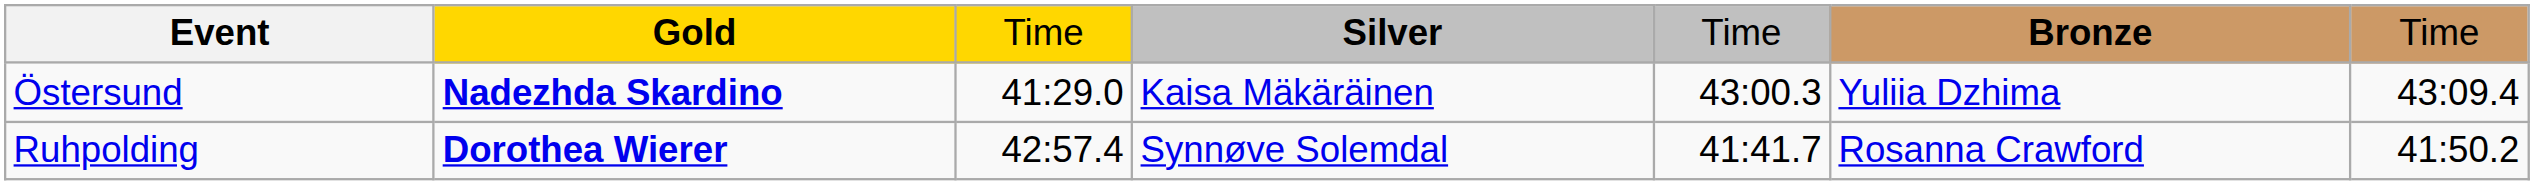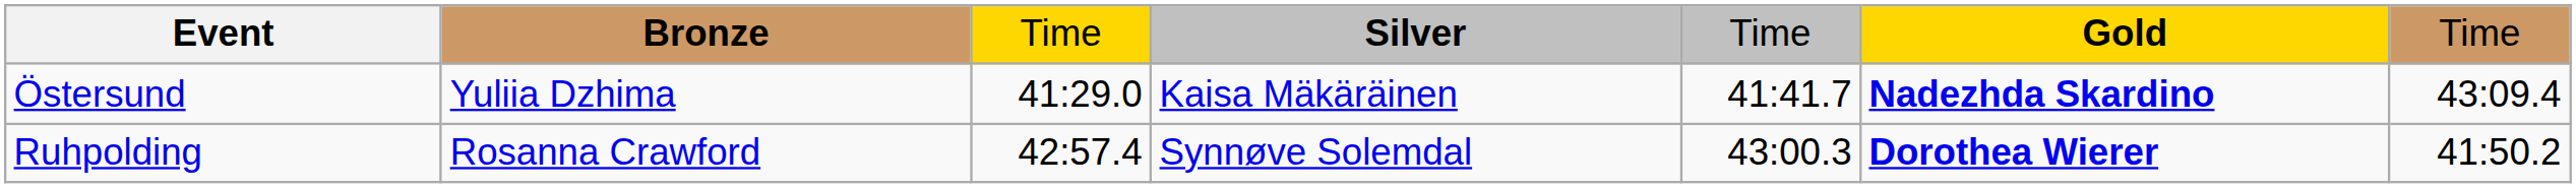 <table class="wikitable">
 <tr>
 <th width="180">Event</th>
-<th width="220" style="background:gold">Gold</th>
+<th width="220" style="background:#CC9966">Bronze</th>
 <th width="70" style="background:gold;font-weight:normal">Time</th>
 <th width="220" style="background:silver">Silver</th>
 <th width="70" style="background:silver;font-weight:normal">Time</th>
-<th width="220" style="background:#CC9966">Bronze</th>
+<th width="220" style="background:gold">Gold</th>
 <th width="70" style="background:#CC9966;font-weight:normal">Time</th>
 </tr>
 <tr>
 <td><a href='#'>Östersund</a><br></td>
-<td><strong><a href='#'>Nadezhda Skardino</a></strong><br></td>
+<td><a href='#'>Yuliia Dzhima</a><br></td>
 <td align="right">41:29.0 <br> </td>
 <td><a href='#'>Kaisa Mäkäräinen</a><br></td>
-<td align="right">43:00.3 <br> </td>
-<td><a href='#'>Yuliia Dzhima</a><br></td>
+<td align="right">41:41.7 <br> </td>
+<td><strong><a href='#'>Nadezhda Skardino</a></strong><br></td>
 <td align="right">43:09.4 <br> </td>
 </tr>
 <tr>
 <td><a href='#'>Ruhpolding</a><br></td>
-<td><strong><a href='#'>Dorothea Wierer</a></strong><br></td>
+<td><a href='#'>Rosanna Crawford</a><br></td>
 <td align="right">42:57.4 <br> </td>
 <td><a href='#'>Synnøve Solemdal</a><br></td>
-<td align="right">41:41.7 <br> </td>
-<td><a href='#'>Rosanna Crawford</a><br></td>
+<td align="right">43:00.3 <br> </td>
+<td><strong><a href='#'>Dorothea Wierer</a></strong><br></td>
 <td align="right">41:50.2 <br> </td>
 </tr>
 </table>
